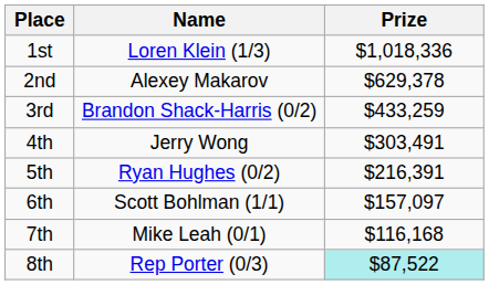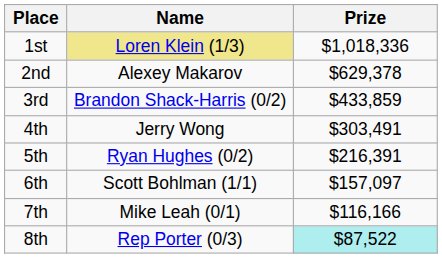 <table class="wikitable">
 <tr>
 <th width="50">Place</th>
 <th width="200">Name</th>
 <th width="125">Prize</th>
 </tr>
 <tr>
 <td align = "center">1st</td>
-<td align = "center"><a href='#'>Loren Klein</a> (1/3)</td>
+<td align = "center" style="background: khaki;"><a href='#'>Loren Klein</a> (1/3)</td>
 <td align = "center">$1,018,336</td>
 </tr>
 <tr>
 <td align = "center">2nd</td>
 <td align = "center">Alexey Makarov</td>
 <td align = "center">$629,378</td>
 </tr>
 <tr>
 <td align = "center">3rd</td>
 <td align = "center"><a href='#'>Brandon Shack-Harris</a> (0/2)</td>
-<td align = "center">$433,259</td>
+<td align = "center">$433,859</td>
 </tr>
 <tr>
 <td align = "center">4th</td>
 <td align = "center">Jerry Wong</td>
 <td align = "center">$303,491</td>
 </tr>
 <tr>
 <td align = "center">5th</td>
 <td align = "center"><a href='#'>Ryan Hughes</a> (0/2)</td>
 <td align = "center">$216,391</td>
 </tr>
 <tr>
 <td align = "center">6th</td>
 <td align = "center">Scott Bohlman (1/1)</td>
 <td align = "center">$157,097</td>
 </tr>
 <tr>
 <td align = "center">7th</td>
 <td align = "center">Mike Leah (0/1)</td>
-<td align = "center">$116,168</td>
+<td align = "center">$116,166</td>
 </tr>
 <tr>
 <td align = "center">8th</td>
 <td align = "center"><a href='#'>Rep Porter</a> (0/3)</td>
 <td align = "center" style="background: paleturquoise;">$87,522</td>
 </tr>
 </table>
